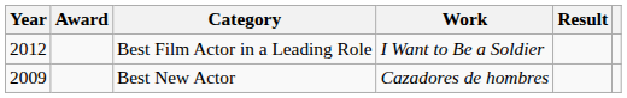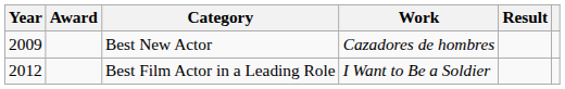 <table class="wikitable sortable plainrowheaders">
 <tr>
 <th>Year</th>
 <th>Award</th>
 <th>Category</th>
 <th>Work</th>
 <th>Result</th>
 <th scope="col" class="unsortable"></th>
 </tr>
 <tr>
+<td align = "center">2009</td>
+<td></td>
+<td>Best New Actor</td>
+<td><em>Cazadores de hombres</em></td>
+<td></td>
+<td align = "center"></td>
+</tr>
+<tr>
 <td align = "center">2012</td>
 <td></td>
 <td>Best Film Actor in a Leading Role</td>
 <td><em>I Want to Be a Soldier</em></td>
 <td></td>
 <td align = "center"></td>
 </tr>
-<tr>
-<td align = "center">2009</td>
-<td></td>
-<td>Best New Actor</td>
-<td><em>Cazadores de hombres</em></td>
-<td></td>
-<td align = "center"></td>
-</tr>
 </table>
